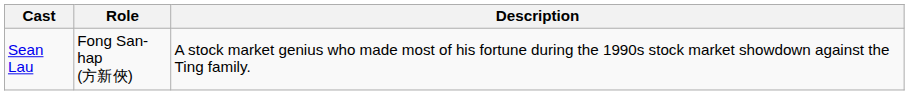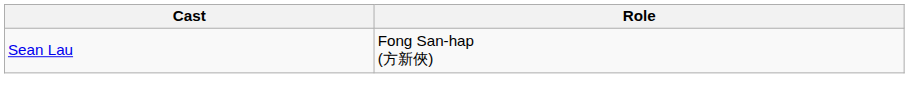 <table class="wikitable" width="75%">
 <tr>
 <th>Cast</th>
 <th>Role</th>
-<th>Description</th>
 </tr>
 <tr>
 <td><a href='#'>Sean Lau</a></td>
 <td>Fong San-hap<br>(方新俠)</td>
-<td>A stock market genius who made most of his fortune during the 1990s stock market showdown against the Ting family.</td>
 </tr>
 </table>
